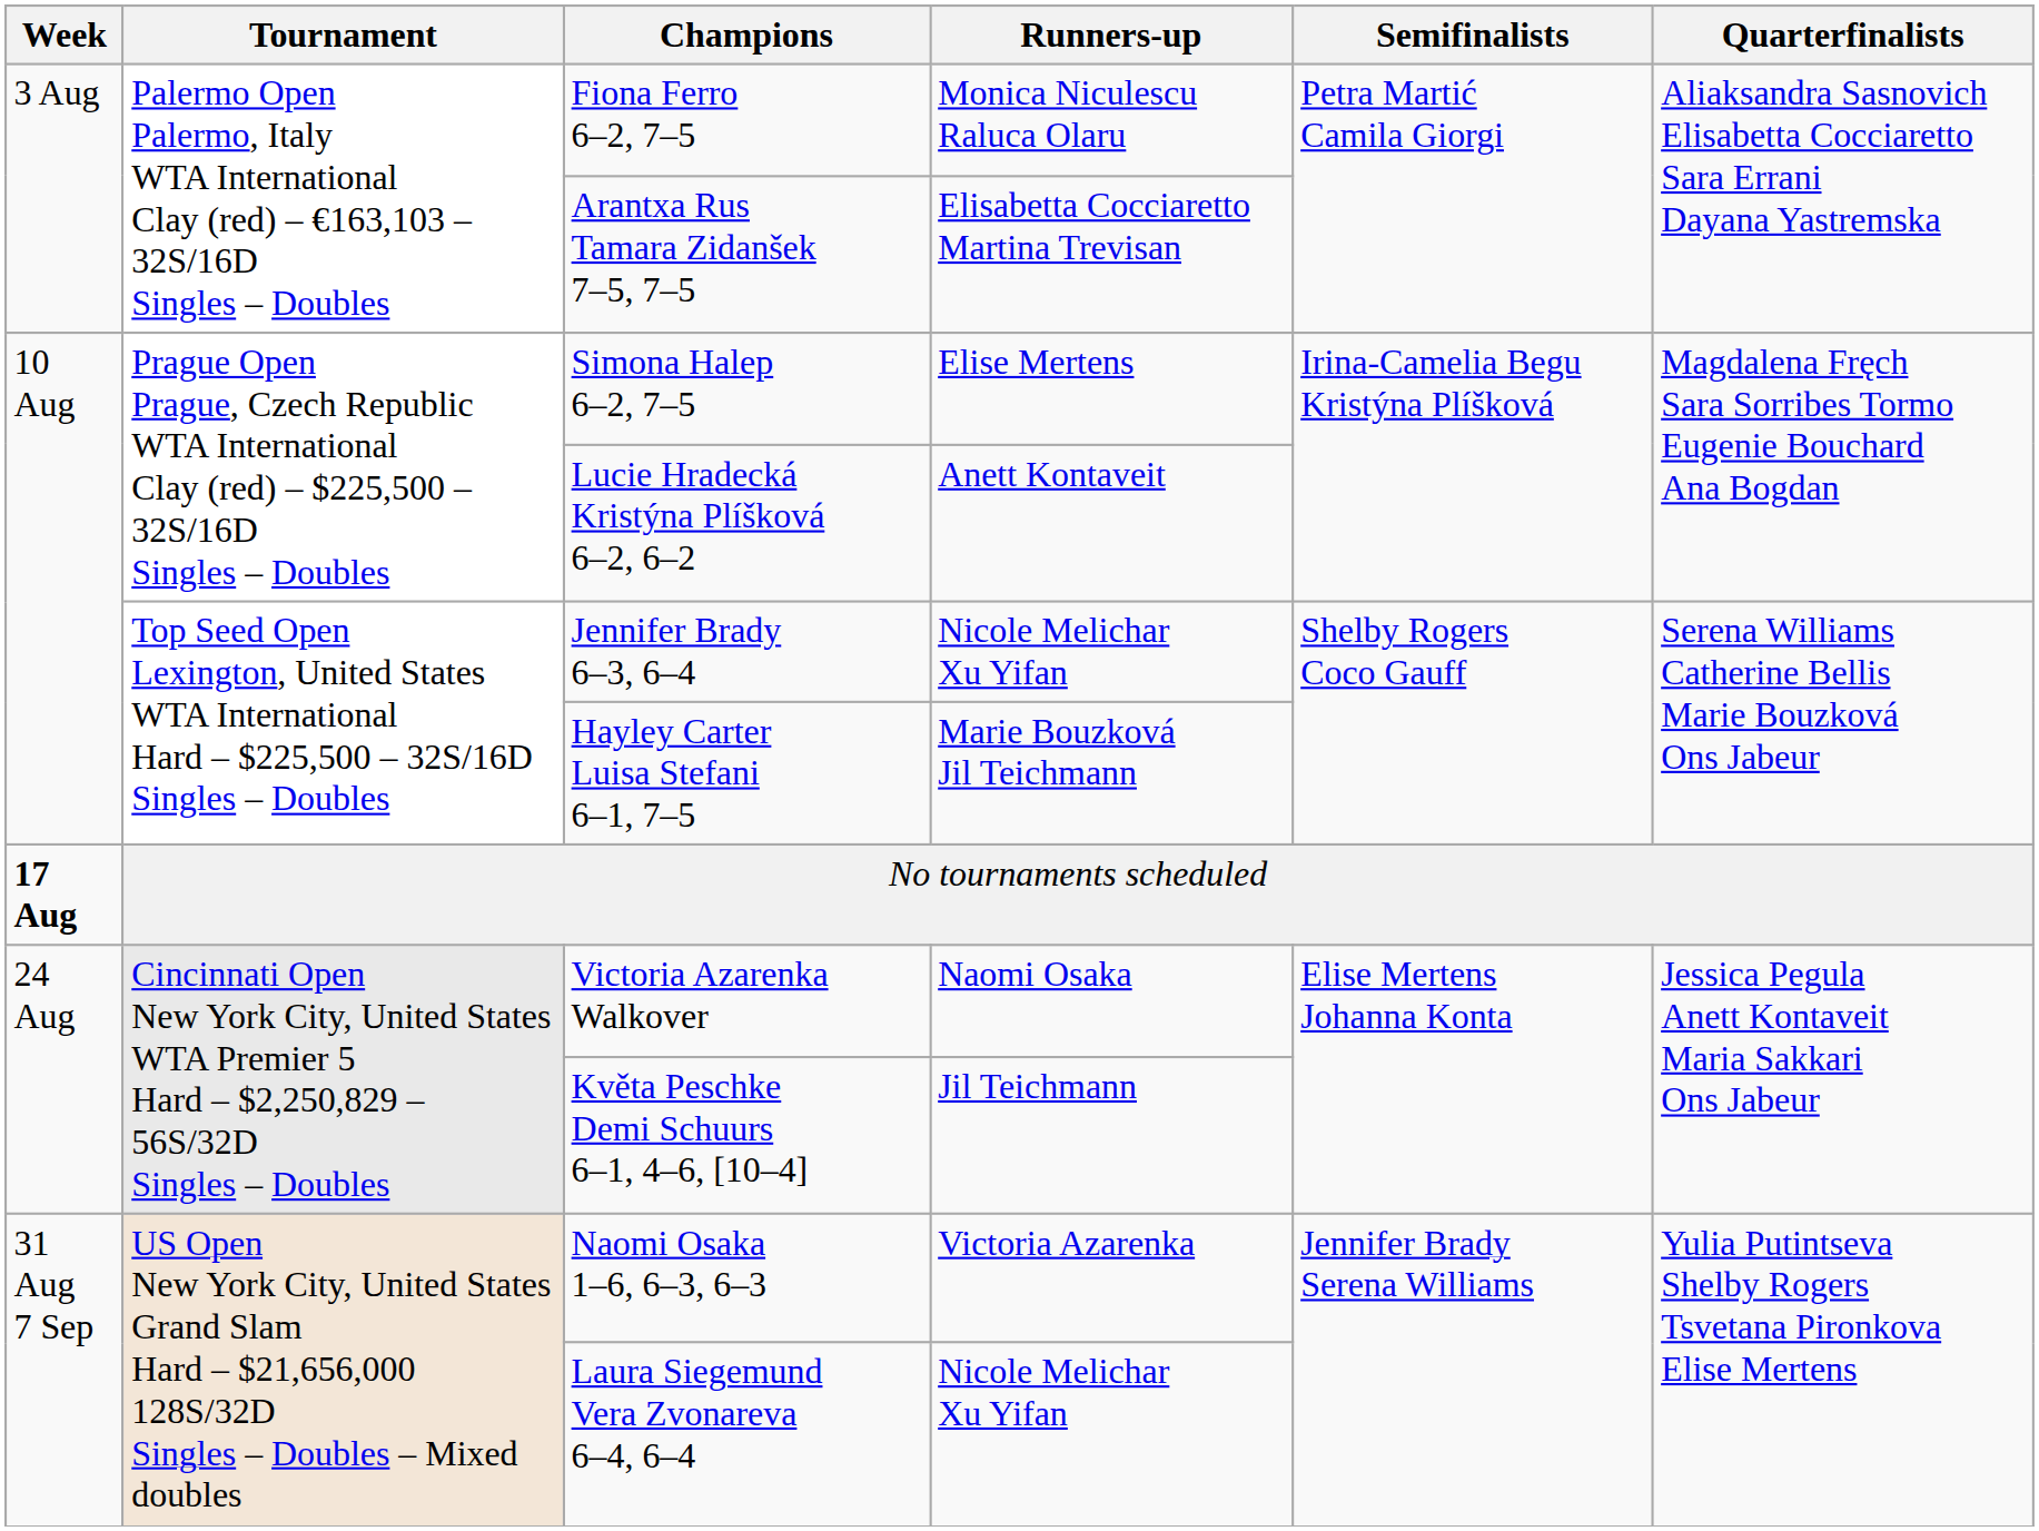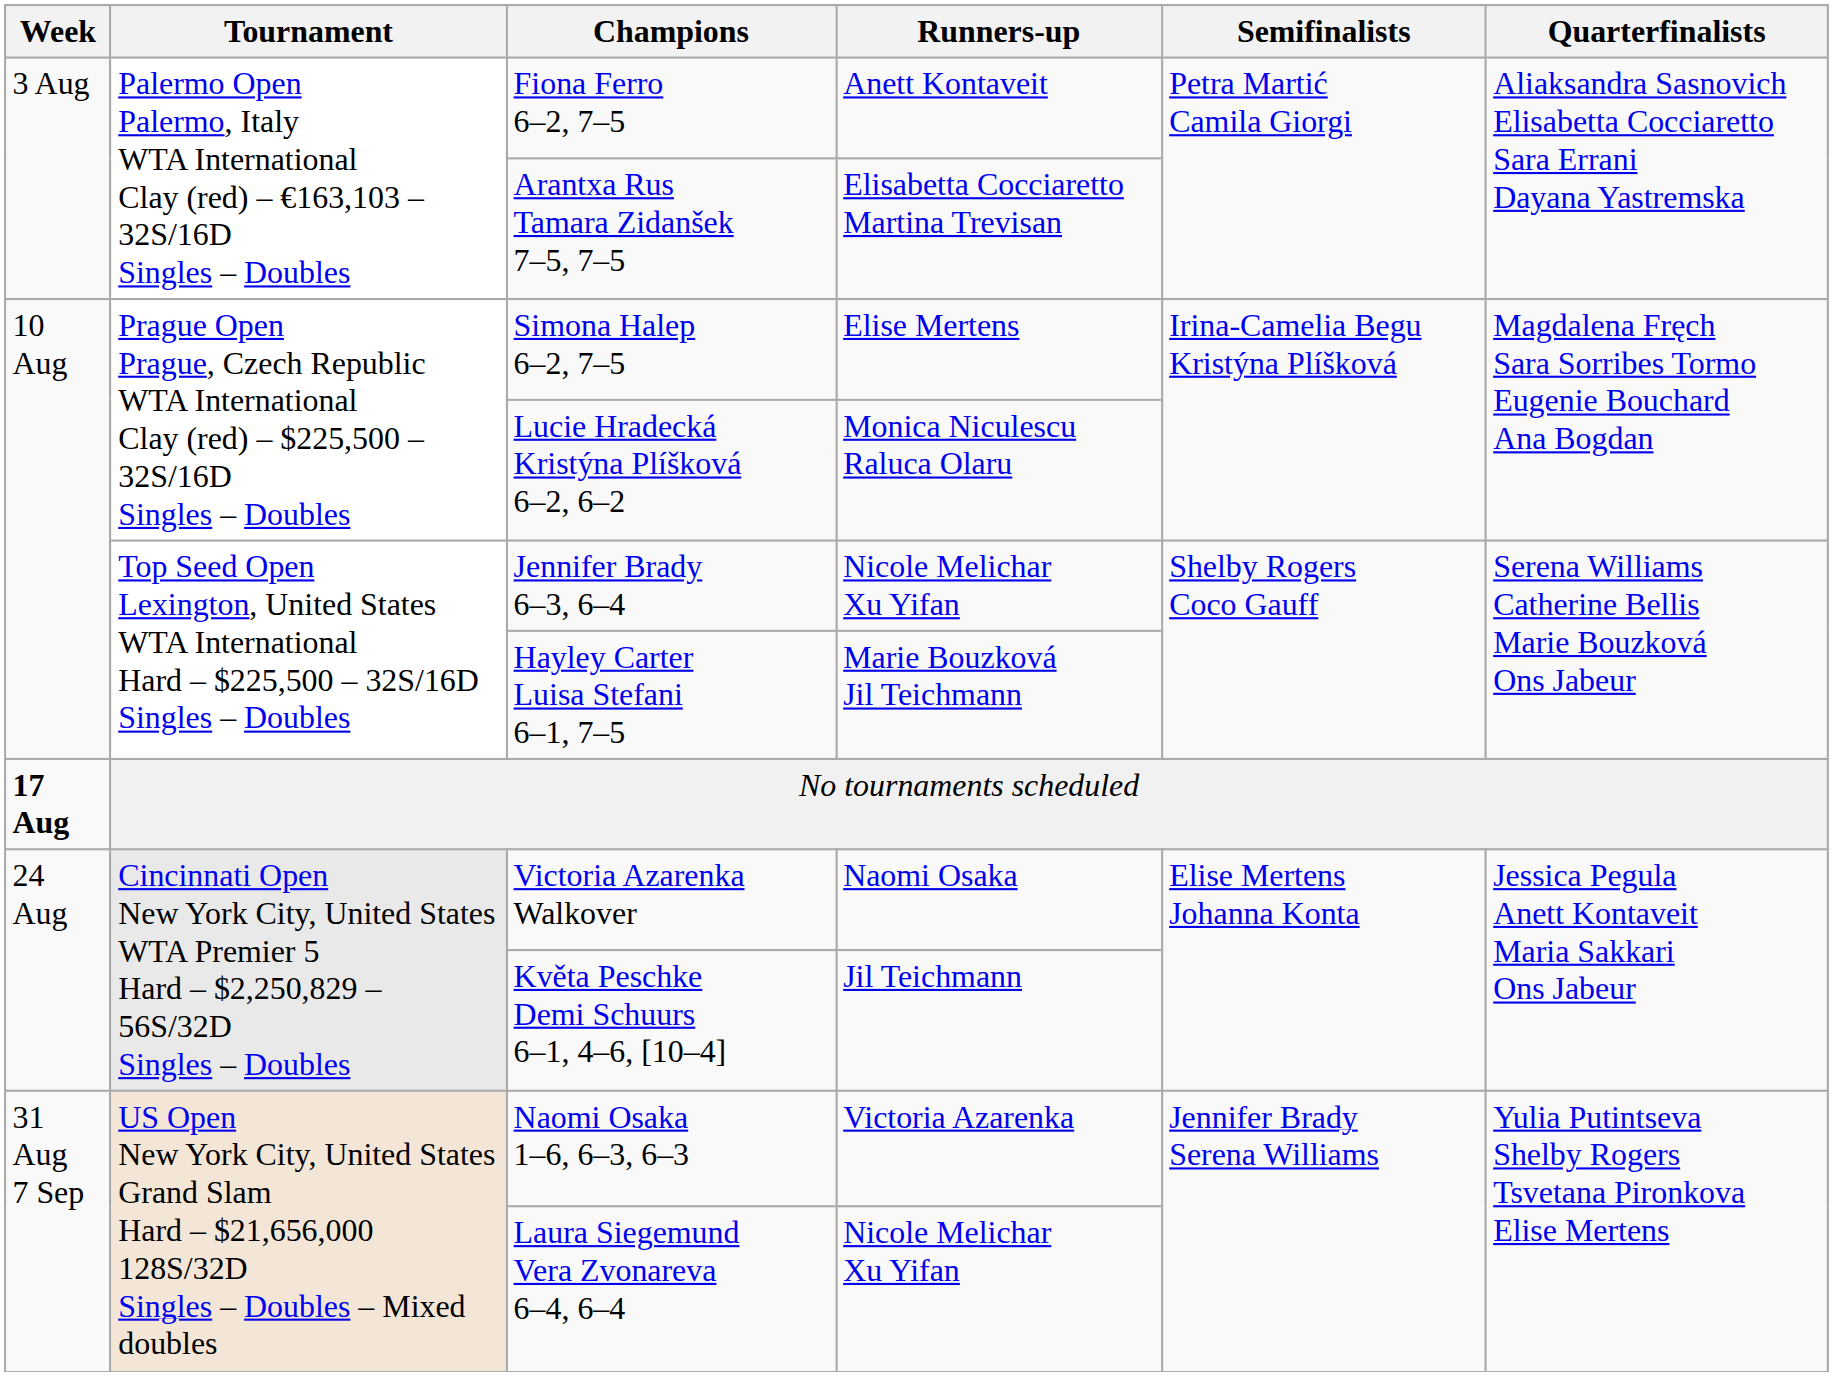 <table class=wikitable style=font-size:95%>
 <tr>
 <th style="width:48px;">Week</th>
 <th style="width:248px;">Tournament</th>
 <th style="width:200px;">Champions</th>
 <th style="width:200px;">Runners-up</th>
 <th style="width:190px;">Semifinalists</th>
 <th style="width:190px;">Quarterfinalists</th>
 </tr>
 <tr valign=top>
 <td rowspan=2>3 Aug</td>
 <td style="background:#fff;" rowspan="2"><a href='#'>Palermo Open</a><br> <a href='#'>Palermo</a>, Italy<br>WTA International<br>Clay (red) – €163,103 – 32S/16D<br><a href='#'>Singles</a> – <a href='#'>Doubles</a></td>
 <td> <a href='#'>Fiona Ferro</a><br>6–2, 7–5</td>
-<td> <a href='#'>Monica Niculescu</a><br> <a href='#'>Raluca Olaru</a></td>
+<td> <a href='#'>Anett Kontaveit</a></td>
 <td rowspan=2> <a href='#'>Petra Martić</a> <br>  <a href='#'>Camila Giorgi</a></td>
 <td rowspan=2> <a href='#'>Aliaksandra Sasnovich</a> <br> <a href='#'>Elisabetta Cocciaretto</a>  <br> <a href='#'>Sara Errani</a> <br>  <a href='#'>Dayana Yastremska</a></td>
 </tr>
 <tr valign=top>
 <td> <a href='#'>Arantxa Rus</a><br> <a href='#'>Tamara Zidanšek</a><br>7–5, 7–5</td>
 <td> <a href='#'>Elisabetta Cocciaretto</a><br> <a href='#'>Martina Trevisan</a></td>
 </tr>
 <tr valign=top>
 <td rowspan=4>10 Aug</td>
 <td style="background:#fff;" rowspan="2"><a href='#'>Prague Open</a><br> <a href='#'>Prague</a>, Czech Republic<br>WTA International<br>Clay (red) – $225,500 – 32S/16D<br><a href='#'>Singles</a> – <a href='#'>Doubles</a></td>
 <td> <a href='#'>Simona Halep</a><br>6–2, 7–5</td>
 <td> <a href='#'>Elise Mertens</a></td>
 <td rowspan=2> <a href='#'>Irina-Camelia Begu</a> <br> <a href='#'>Kristýna Plíšková</a></td>
 <td rowspan=2> <a href='#'>Magdalena Fręch</a><br>  <a href='#'>Sara Sorribes Tormo</a> <br> <a href='#'>Eugenie Bouchard</a> <br>  <a href='#'>Ana Bogdan</a></td>
 </tr>
 <tr valign=top>
 <td> <a href='#'>Lucie Hradecká</a><br> <a href='#'>Kristýna Plíšková</a><br>6–2, 6–2</td>
-<td> <a href='#'>Anett Kontaveit</a></td>
+<td> <a href='#'>Monica Niculescu</a><br> <a href='#'>Raluca Olaru</a></td>
 </tr>
 <tr valign=top>
 <td style="background:#fff;" rowspan="2"><a href='#'>Top Seed Open</a><br> <a href='#'>Lexington</a>, United States<br>WTA International<br>Hard – $225,500 – 32S/16D<br><a href='#'>Singles</a> – <a href='#'>Doubles</a></td>
 <td> <a href='#'>Jennifer Brady</a><br>6–3, 6–4</td>
 <td> <a href='#'>Nicole Melichar</a> <br>  <a href='#'>Xu Yifan</a></td>
 <td rowspan=2> <a href='#'>Shelby Rogers</a><br> <a href='#'>Coco Gauff</a></td>
 <td rowspan=2> <a href='#'>Serena Williams</a> <br> <a href='#'>Catherine Bellis</a> <br> <a href='#'>Marie Bouzková</a> <br>  <a href='#'>Ons Jabeur</a></td>
 </tr>
 <tr valign=top>
 <td> <a href='#'>Hayley Carter</a><br> <a href='#'>Luisa Stefani</a><br>6–1, 7–5</td>
 <td> <a href='#'>Marie Bouzková</a><br> <a href='#'>Jil Teichmann</a></td>
 </tr>
 <tr valign=top>
 <td><strong>17 Aug</strong></td>
 <td colspan="5" align="center" bgcolor="f1f1f1"><em>No tournaments scheduled</em></td>
 </tr>
 <tr valign=top>
 <td rowspan=2>24 Aug</td>
 <td style="background:#E9E9E9;" rowspan="2"><a href='#'>Cincinnati Open</a><br> New York City, United States<br>WTA Premier 5<br>Hard – $2,250,829 – 56S/32D<br><a href='#'>Singles</a> – <a href='#'>Doubles</a></td>
 <td> <a href='#'>Victoria Azarenka</a> <br> Walkover</td>
 <td> <a href='#'>Naomi Osaka</a></td>
 <td rowspan=2> <a href='#'>Elise Mertens</a><br>  <a href='#'>Johanna Konta</a></td>
 <td rowspan=2> <a href='#'>Jessica Pegula</a> <br> <a href='#'>Anett Kontaveit</a> <br> <a href='#'>Maria Sakkari</a><br>  <a href='#'>Ons Jabeur</a></td>
 </tr>
 <tr valign=top>
 <td> <a href='#'>Květa Peschke</a> <br>  <a href='#'>Demi Schuurs</a><br> 6–1, 4–6, [10–4]</td>
 <td> <a href='#'>Jil Teichmann</a></td>
 </tr>
 <tr valign=top>
 <td rowspan=2>31 Aug<br>7 Sep</td>
 <td style="background:#F3E6D7;" rowspan="2"><a href='#'>US Open</a><br> New York City, United States<br>Grand Slam<br>Hard – $21,656,000<br>128S/32D<br><a href='#'>Singles</a> – <a href='#'>Doubles</a> – Mixed doubles</td>
 <td> <a href='#'>Naomi Osaka</a><br> 1–6, 6–3, 6–3</td>
 <td> <a href='#'>Victoria Azarenka</a></td>
 <td rowspan=2> <a href='#'>Jennifer Brady</a><br> <a href='#'>Serena Williams</a></td>
 <td rowspan=2> <a href='#'>Yulia Putintseva</a><br> <a href='#'>Shelby Rogers</a><br>  <a href='#'>Tsvetana Pironkova</a> <br>  <a href='#'>Elise Mertens</a></td>
 </tr>
 <tr valign=top>
 <td> <a href='#'>Laura Siegemund</a> <br>  <a href='#'>Vera Zvonareva</a> <br> 6–4, 6–4</td>
 <td> <a href='#'>Nicole Melichar</a> <br>  <a href='#'>Xu Yifan</a></td>
 </tr>
 <tr valign=top>
 </tr>
 </table>
